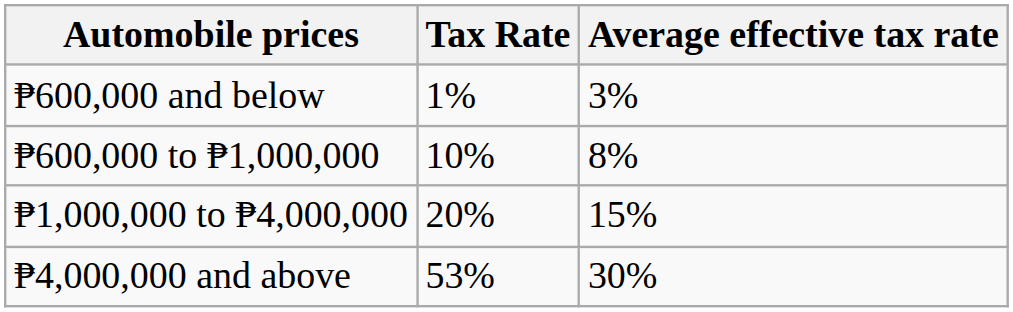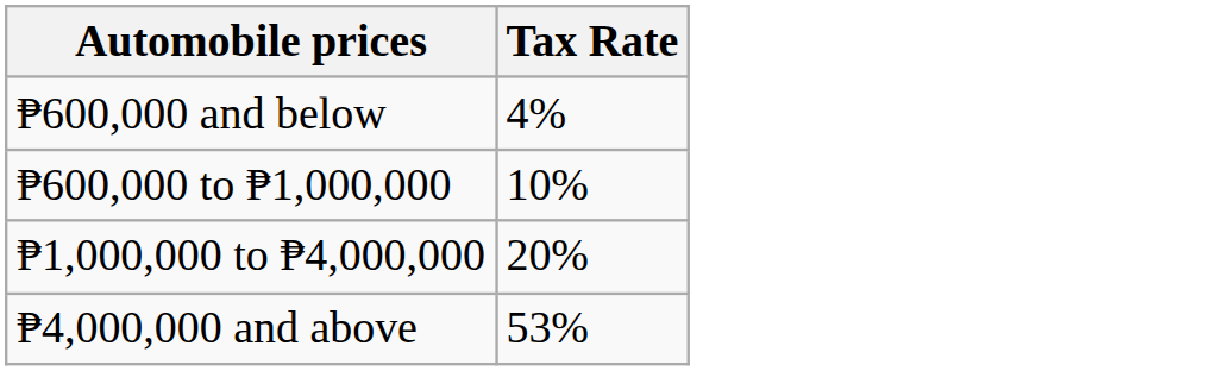 <table class="wikitable">
 <tr>
 <th>Automobile prices</th>
 <th>Tax Rate</th>
-<th>Average effective tax rate</th>
 </tr>
 <tr>
 <td>₱600,000 and below</td>
-<td>1%</td>
-<td>3%</td>
+<td>4%</td>
 </tr>
 <tr>
 <td>₱600,000 to ₱1,000,000</td>
 <td>10%</td>
-<td>8%</td>
 </tr>
 <tr>
 <td>₱1,000,000 to ₱4,000,000</td>
 <td>20%</td>
-<td>15%</td>
 </tr>
 <tr>
 <td>₱4,000,000 and above</td>
 <td>53%</td>
-<td>30%</td>
 </tr>
 </table>
